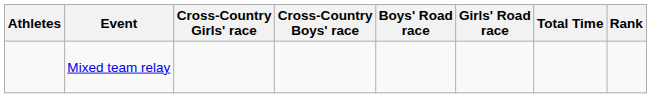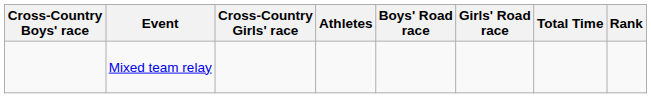 <table class="wikitable" style="font-size:90%;">
 <tr>
-<th>Athletes</th>
+<th>Cross-Country<br>Boys' race</th>
 <th>Event</th>
 <th>Cross-Country<br>Girls' race</th>
-<th>Cross-Country<br>Boys' race</th>
+<th>Athletes</th>
 <th>Boys' Road<br>race</th>
 <th>Girls' Road<br>race</th>
 <th>Total Time</th>
 <th>Rank</th>
 </tr>
 <tr align=center>
-<td align=left><br><br><br></td>
+<td></td>
 <td align=left><a href='#'>Mixed team relay</a></td>
 <td></td>
-<td></td>
+<td align=left><br><br><br></td>
 <td></td>
 <td></td>
 <td></td>
 <td></td>
 </tr>
 </table>
